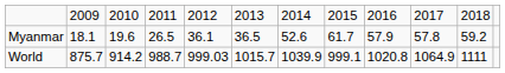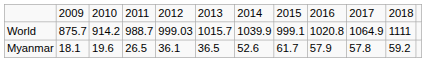 <table class="wikitable">
 <tr>
 <td></td>
 <td>2009</td>
 <td>2010</td>
 <td>2011</td>
 <td>2012</td>
 <td>2013</td>
 <td>2014</td>
 <td>2015</td>
 <td>2016</td>
 <td>2017</td>
 <td>2018</td>
 <td></td>
 </tr>
 <tr>
+<td>World</td>
+<td>875.7</td>
+<td>914.2</td>
+<td>988.7</td>
+<td>999.03</td>
+<td>1015.7</td>
+<td>1039.9</td>
+<td>999.1</td>
+<td>1020.8</td>
+<td>1064.9</td>
+<td>1111</td>
+<td></td>
+</tr>
+<tr>
 <td>Myanmar</td>
 <td>18.1</td>
 <td>19.6</td>
 <td>26.5</td>
 <td>36.1</td>
 <td>36.5</td>
 <td>52.6</td>
 <td>61.7</td>
 <td>57.9</td>
 <td>57.8</td>
 <td>59.2</td>
 <td></td>
 </tr>
-<tr>
-<td>World</td>
-<td>875.7</td>
-<td>914.2</td>
-<td>988.7</td>
-<td>999.03</td>
-<td>1015.7</td>
-<td>1039.9</td>
-<td>999.1</td>
-<td>1020.8</td>
-<td>1064.9</td>
-<td>1111</td>
-<td></td>
-</tr>
 </table>
